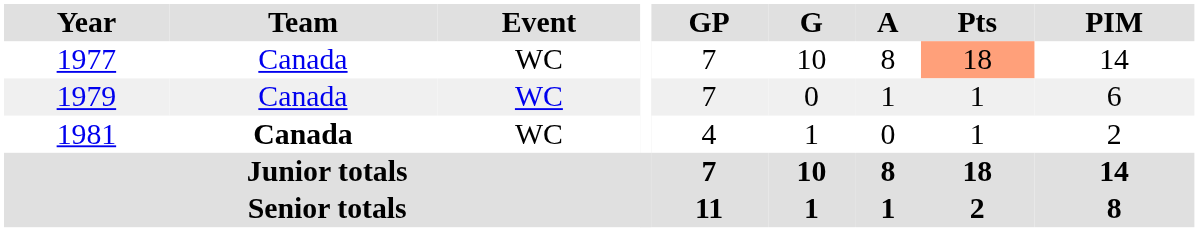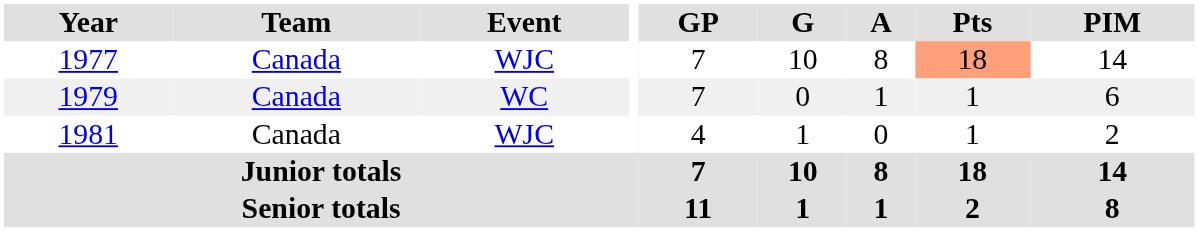 <table border="0" cellpadding="1" cellspacing="0" ID="Table3" style="text-align:center; width:40em">
 <tr bgcolor="#e0e0e0">
 <th>Year</th>
 <th>Team</th>
 <th>Event</th>
 <th rowspan="102" bgcolor="#ffffff"></th>
 <th>GP</th>
 <th>G</th>
 <th>A</th>
 <th>Pts</th>
 <th>PIM</th>
 </tr>
 <tr>
 <td><a href='#'>1977</a></td>
 <td><a href='#'>Canada</a></td>
-<td>WC</td>
+<td><a href='#'>WJC</a></td>
 <td>7</td>
 <td>10</td>
 <td>8</td>
 <td style="background: lightsalmon;">18</td>
 <td>14</td>
 </tr>
 <tr bgcolor="#f0f0f0">
 <td><a href='#'>1979</a></td>
 <td><a href='#'>Canada</a></td>
 <td><a href='#'>WC</a></td>
 <td>7</td>
 <td>0</td>
 <td>1</td>
 <td>1</td>
 <td>6</td>
 </tr>
 <tr>
 <td><a href='#'>1981</a></td>
-<td><strong>Canada</strong></td>
-<td>WC</td>
+<td>Canada</td>
+<td><a href='#'>WJC</a></td>
 <td>4</td>
 <td>1</td>
 <td>0</td>
 <td>1</td>
 <td>2</td>
 </tr>
 <tr bgcolor="#e0e0e0">
 <th colspan="4">Junior totals</th>
 <th>7</th>
 <th>10</th>
 <th>8</th>
 <th>18</th>
 <th>14</th>
 </tr>
 <tr bgcolor="#e0e0e0">
 <th colspan="4">Senior totals</th>
 <th>11</th>
 <th>1</th>
 <th>1</th>
 <th>2</th>
 <th>8</th>
 </tr>
 </table>
